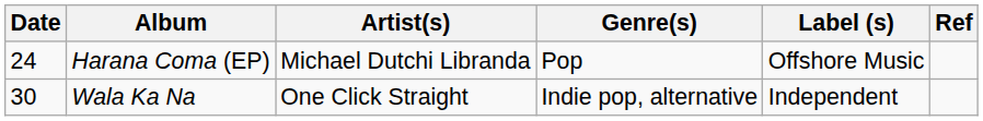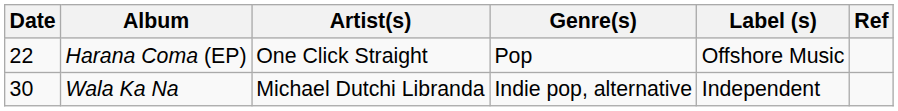 <table class="wikitable">
 <tr>
 <th>Date</th>
 <th>Album</th>
 <th>Artist(s)</th>
 <th>Genre(s)</th>
 <th>Label (s)</th>
 <th>Ref</th>
 </tr>
 <tr>
-<td>24</td>
+<td>22</td>
 <td><em>Harana Coma</em> (EP)</td>
-<td>Michael Dutchi Libranda</td>
+<td>One Click Straight</td>
 <td>Pop</td>
 <td>Offshore Music</td>
 <td></td>
 </tr>
 <tr>
 <td>30</td>
 <td><em>Wala Ka Na</em></td>
-<td>One Click Straight</td>
+<td>Michael Dutchi Libranda</td>
 <td>Indie pop, alternative</td>
 <td>Independent</td>
 <td></td>
 </tr>
 </table>
